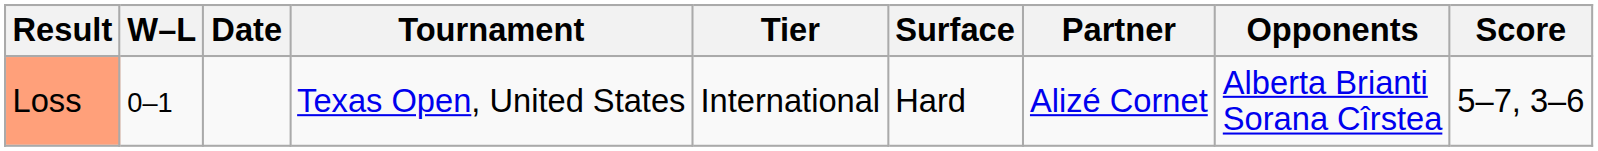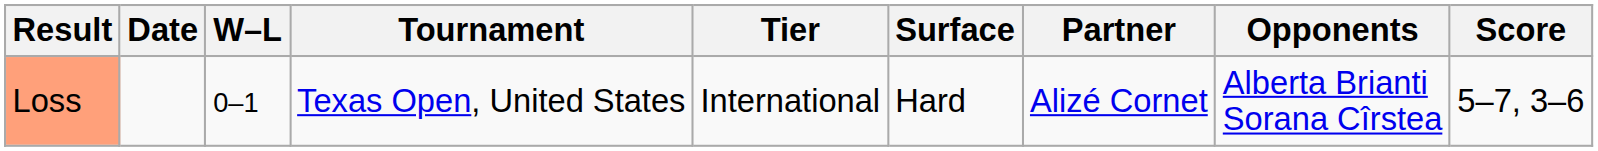 <table class="sortable wikitable">
 <tr>
 <th>Result</th>
+<th>Date</th>
 <th class="unsortable">W–L</th>
-<th>Date</th>
 <th>Tournament</th>
 <th>Tier</th>
 <th>Surface</th>
 <th>Partner</th>
 <th>Opponents</th>
 <th class="unsortable">Score</th>
 </tr>
 <tr>
 <td bgcolor=FFA07A>Loss</td>
+<td><a href='#'></a></td>
 <td><small>0–1</small></td>
-<td><a href='#'></a></td>
 <td><a href='#'>Texas Open</a>, United States</td>
 <td>International</td>
 <td>Hard</td>
 <td> <a href='#'>Alizé Cornet</a></td>
 <td> <a href='#'>Alberta Brianti</a> <br>  <a href='#'>Sorana Cîrstea</a></td>
 <td>5–7, 3–6</td>
 </tr>
 </table>
